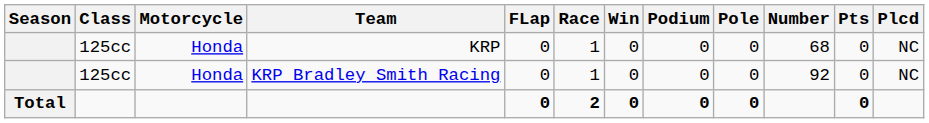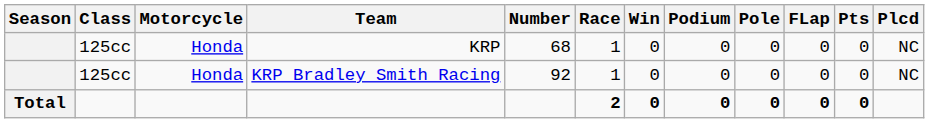 <table class="wikitable">
 <tr>
 <th>Season</th>
 <th>Class</th>
 <th>Motorcycle</th>
 <th>Team</th>
-<th>FLap</th>
+<th>Number</th>
 <th>Race</th>
 <th>Win</th>
 <th>Podium</th>
 <th>Pole</th>
-<th>Number</th>
+<th>FLap</th>
 <th>Pts</th>
 <th>Plcd</th>
 </tr>
 <tr align="right">
 <th></th>
 <td>125cc</td>
 <td><a href='#'>Honda</a></td>
 <td>KRP</td>
-<td>0</td>
+<td>68</td>
 <td>1</td>
 <td>0</td>
 <td>0</td>
 <td>0</td>
-<td>68</td>
+<td>0</td>
 <td>0</td>
 <td>NC</td>
 </tr>
 <tr align="right">
 <th></th>
 <td>125cc</td>
 <td><a href='#'>Honda</a></td>
 <td><a href='#'>KRP Bradley Smith Racing</a></td>
-<td>0</td>
+<td>92</td>
 <td>1</td>
 <td>0</td>
 <td>0</td>
 <td>0</td>
-<td>92</td>
+<td>0</td>
 <td>0</td>
 <td>NC</td>
 </tr>
 <tr align="right">
 <th>Total</th>
 <td></td>
 <td></td>
 <td></td>
-<td><strong>0</strong></td>
+<td></td>
 <td><strong>2</strong></td>
 <td><strong>0</strong></td>
 <td><strong>0</strong></td>
 <td><strong>0</strong></td>
-<td></td>
+<td><strong>0</strong></td>
 <td><strong>0</strong></td>
 <td></td>
 </tr>
 </table>
